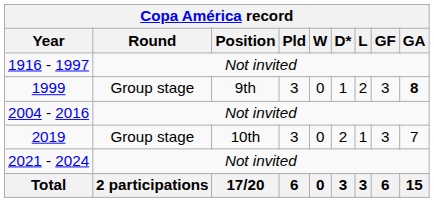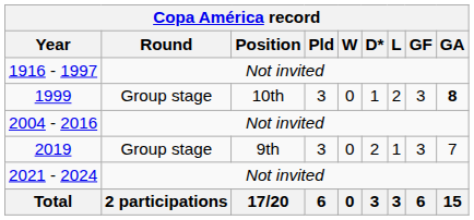 <table class="wikitable">
 <tr align=center>
 <th colspan=9><a href='#'>Copa América</a> record</th>
 </tr>
 <tr>
 <th>Year</th>
 <th>Round</th>
 <th>Position</th>
 <th>Pld</th>
 <th>W</th>
 <th>D*</th>
 <th>L</th>
 <th>GF</th>
 <th>GA</th>
 </tr>
 <tr align=center>
 <td><a href='#'>1916</a> - <a href='#'>1997</a></td>
 <td colspan=8><em>Not invited</em></td>
 </tr>
 <tr align=center>
 <td> <a href='#'>1999</a></td>
 <td>Group stage</td>
-<td>9th</td>
+<td>10th</td>
 <td>3</td>
 <td>0</td>
 <td>1</td>
 <td>2</td>
 <td>3</td>
 <td><strong>8</strong></td>
 </tr>
 <tr align=center>
 <td><a href='#'>2004</a> - <a href='#'>2016</a></td>
 <td colspan=8><em>Not invited</em></td>
 </tr>
 <tr align=center>
 <td> <a href='#'>2019</a></td>
 <td>Group stage</td>
-<td>10th</td>
+<td>9th</td>
 <td>3</td>
 <td>0</td>
 <td>2</td>
 <td>1</td>
 <td>3</td>
 <td>7</td>
 </tr>
 <tr align=center>
 <td><a href='#'>2021</a> - <a href='#'>2024</a></td>
 <td colspan=8><em>Not invited</em></td>
 </tr>
 <tr align=center>
 <th>Total</th>
 <th>2 participations</th>
 <th>17/20</th>
 <th>6</th>
 <th>0</th>
 <th>3</th>
 <th>3</th>
 <th>6</th>
 <th>15</th>
 </tr>
 </table>
